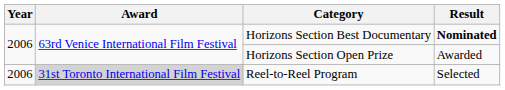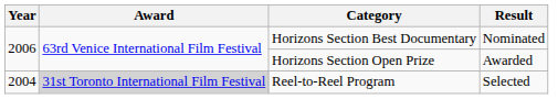 <table class="wikitable">
 <tr>
 <th>Year</th>
 <th>Award</th>
 <th>Category</th>
 <th>Result</th>
 </tr>
 <tr>
 <td rowspan="2">2006</td>
 <td rowspan="2"><a href='#'>63rd Venice International Film Festival</a></td>
 <td>Horizons Section Best Documentary</td>
-<td><strong>Nominated</strong></td>
+<td>Nominated</td>
 </tr>
 <tr>
 <td>Horizons Section Open Prize</td>
 <td>Awarded</td>
 </tr>
 <tr>
-<td>2006</td>
+<td>2004</td>
 <td style="background: lightgrey;"><a href='#'>31st Toronto International Film Festival</a></td>
 <td>Reel-to-Reel Program</td>
 <td>Selected</td>
 </tr>
 </table>
